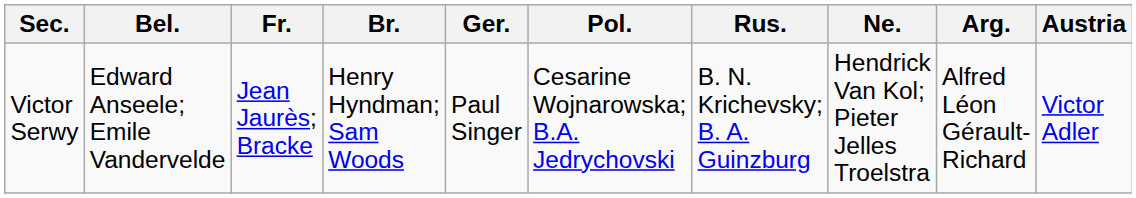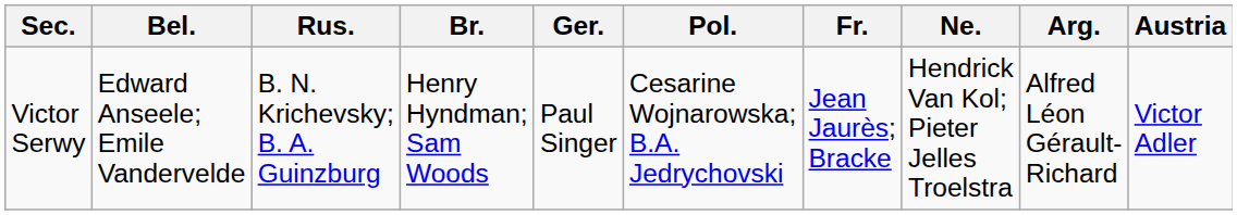 <table class="wikitable" border="1">
 <tr>
 <th>Sec.</th>
 <th>Bel.</th>
-<th>Fr.</th>
+<th>Rus.</th>
 <th>Br.</th>
 <th>Ger.</th>
 <th>Pol.</th>
-<th>Rus.</th>
+<th>Fr.</th>
 <th>Ne.</th>
 <th>Arg.</th>
 <th>Austria</th>
 </tr>
 <tr>
 <td>Victor Serwy</td>
 <td>Edward Anseele; Emile Vandervelde</td>
-<td><a href='#'>Jean Jaurès</a>; <a href='#'>Bracke</a></td>
+<td>B. N. Krichevsky; <a href='#'>B. A. Guinzburg</a></td>
 <td>Henry Hyndman; <a href='#'>Sam Woods</a></td>
 <td>Paul Singer</td>
 <td>Cesarine Wojnarowska; <a href='#'>B.A. Jedrychovski</a></td>
-<td>B. N. Krichevsky; <a href='#'>B. A. Guinzburg</a></td>
+<td><a href='#'>Jean Jaurès</a>; <a href='#'>Bracke</a></td>
 <td>Hendrick Van Kol; Pieter Jelles Troelstra</td>
 <td>Alfred Léon Gérault-Richard</td>
 <td><a href='#'>Victor Adler</a></td>
 </tr>
 </table>
